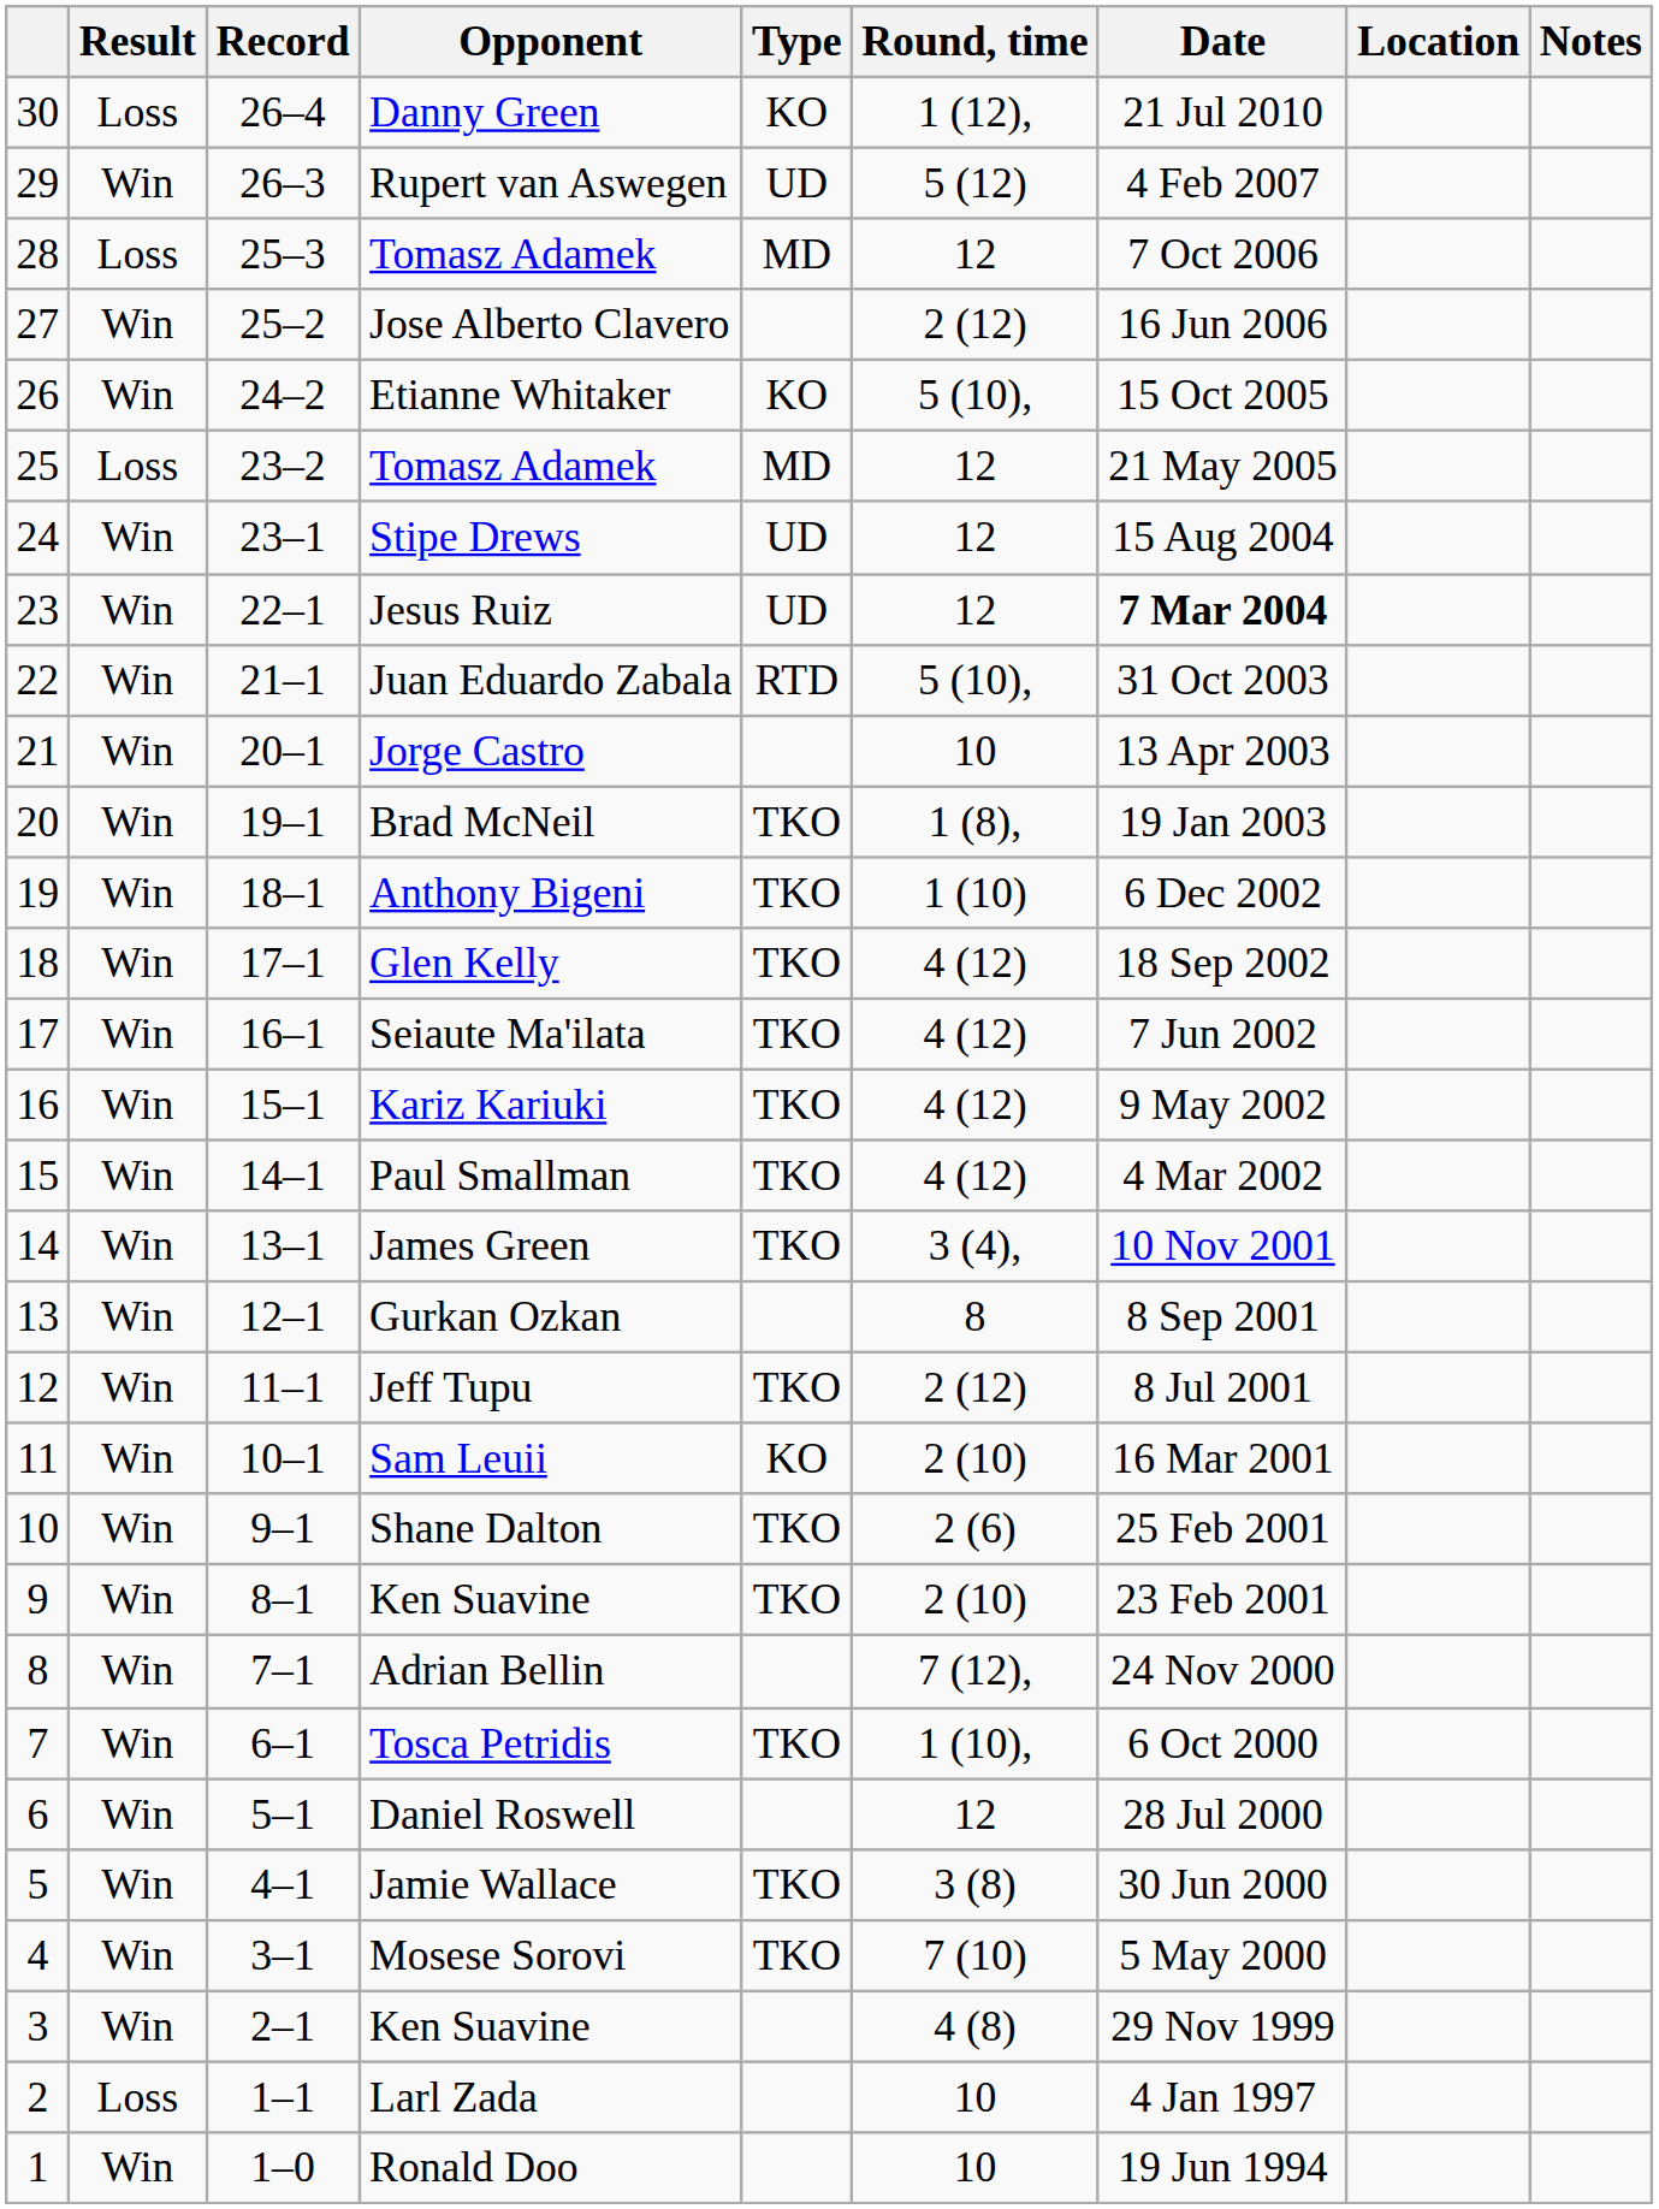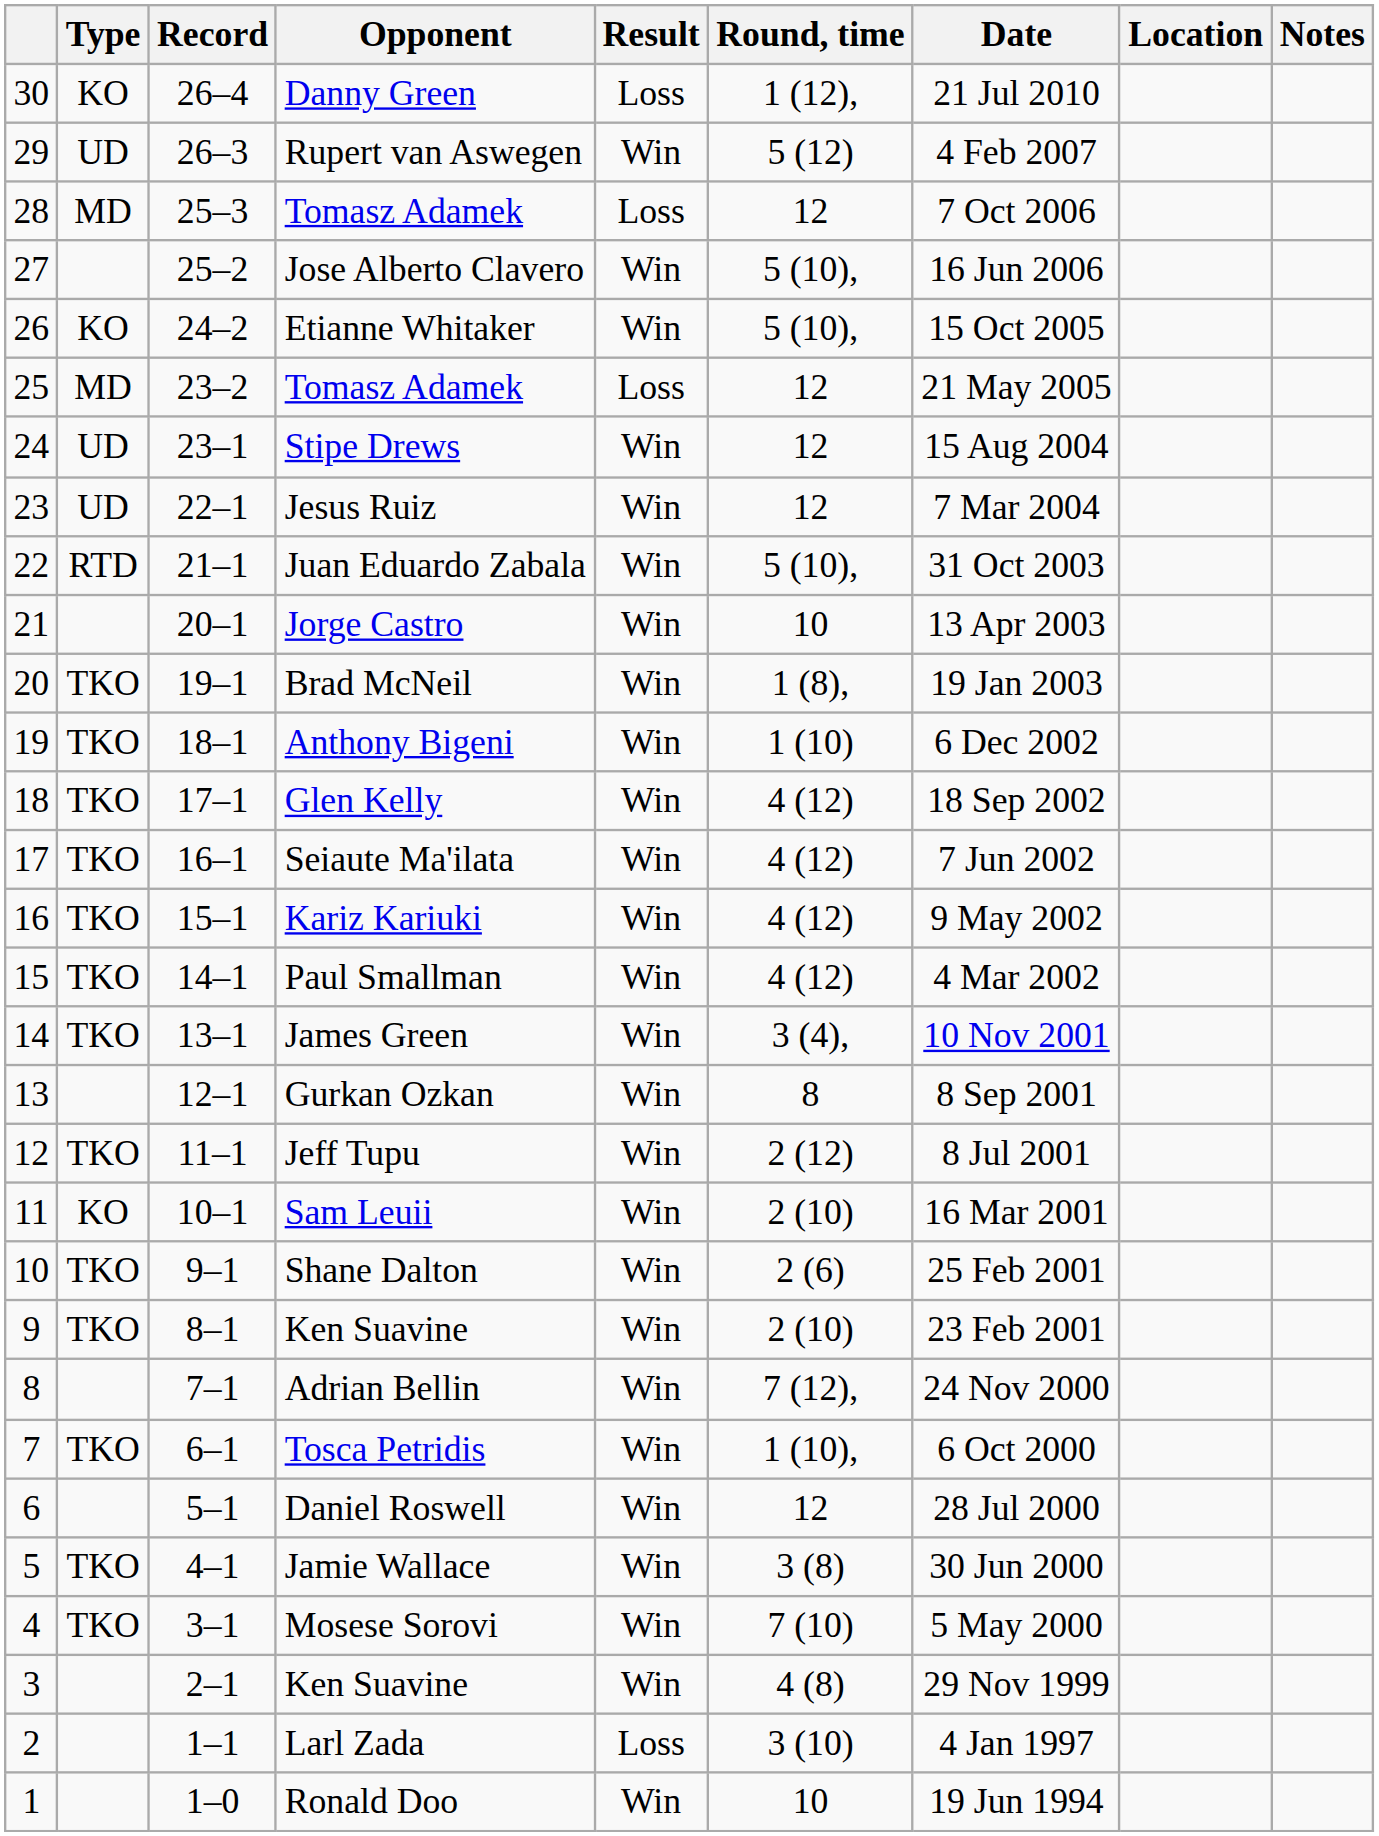 <table class="wikitable" style="text-align:center; font-size:95%">
 <tr>
 <th></th>
-<th>Result</th>
+<th>Type</th>
 <th>Record</th>
 <th>Opponent</th>
-<th>Type</th>
+<th>Result</th>
 <th>Round, time</th>
 <th>Date</th>
 <th>Location</th>
 <th>Notes</th>
 </tr>
 <tr>
 <td>30</td>
-<td>Loss</td>
+<td>KO</td>
 <td>26–4</td>
 <td style="text-align:left;"> <a href='#'>Danny Green</a></td>
-<td>KO</td>
+<td>Loss</td>
 <td>1 (12), </td>
 <td>21 Jul 2010</td>
 <td style="text-align:left;"> </td>
 <td style="text-align:left;"></td>
 </tr>
 <tr>
 <td>29</td>
-<td>Win</td>
+<td>UD</td>
 <td>26–3</td>
 <td style="text-align:left;"> Rupert van Aswegen</td>
-<td>UD</td>
+<td>Win</td>
 <td>5 (12)</td>
 <td>4 Feb 2007</td>
 <td style="text-align:left;"> </td>
 <td style="text-align:left;"></td>
 </tr>
 <tr>
 <td>28</td>
-<td>Loss</td>
+<td>MD</td>
 <td>25–3</td>
 <td style="text-align:left;"> <a href='#'>Tomasz Adamek</a></td>
-<td>MD</td>
+<td>Loss</td>
 <td>12</td>
 <td>7 Oct 2006</td>
 <td style="text-align:left;"> </td>
 <td style="text-align:left;"></td>
 </tr>
 <tr>
 <td>27</td>
-<td>Win</td>
+<td></td>
 <td>25–2</td>
 <td style="text-align:left;"> Jose Alberto Clavero</td>
-<td></td>
-<td>2 (12)</td>
+<td>Win</td>
+<td>5 (10), </td>
 <td>16 Jun 2006</td>
 <td style="text-align:left;"> </td>
 <td style="text-align:left;"></td>
 </tr>
 <tr>
 <td>26</td>
-<td>Win</td>
+<td>KO</td>
 <td>24–2</td>
 <td style="text-align:left;"> Etianne Whitaker</td>
-<td>KO</td>
+<td>Win</td>
 <td>5 (10), </td>
 <td>15 Oct 2005</td>
 <td style="text-align:left;"> </td>
 <td style="text-align:left;"></td>
 </tr>
 <tr>
 <td>25</td>
-<td>Loss</td>
+<td>MD</td>
 <td>23–2</td>
 <td style="text-align:left;"> <a href='#'>Tomasz Adamek</a></td>
-<td>MD</td>
+<td>Loss</td>
 <td>12</td>
 <td>21 May 2005</td>
 <td style="text-align:left;"> </td>
 <td style="text-align:left;"></td>
 </tr>
 <tr>
 <td>24</td>
-<td>Win</td>
+<td>UD</td>
 <td>23–1</td>
 <td style="text-align:left;"> <a href='#'>Stipe Drews</a></td>
-<td>UD</td>
+<td>Win</td>
 <td>12</td>
 <td>15 Aug 2004</td>
 <td style="text-align:left;"></td>
 <td style="text-align:left;"></td>
 </tr>
 <tr>
 <td>23</td>
-<td>Win</td>
+<td>UD</td>
 <td>22–1</td>
 <td style="text-align:left;"> Jesus Ruiz</td>
-<td>UD</td>
+<td>Win</td>
 <td>12</td>
-<td><strong>7 Mar 2004</strong></td>
+<td>7 Mar 2004</td>
 <td style="text-align:left;"></td>
 <td style="text-align:left;"></td>
 </tr>
 <tr>
 <td>22</td>
-<td>Win</td>
+<td>RTD</td>
 <td>21–1</td>
 <td style="text-align:left;"> Juan Eduardo Zabala</td>
-<td>RTD</td>
+<td>Win</td>
 <td>5 (10), </td>
 <td>31 Oct 2003</td>
 <td style="text-align:left;"></td>
 <td style="text-align:left;"></td>
 </tr>
 <tr>
 <td>21</td>
-<td>Win</td>
+<td></td>
 <td>20–1</td>
 <td align=left> <a href='#'>Jorge Castro</a></td>
-<td></td>
+<td>Win</td>
 <td>10</td>
 <td>13 Apr 2003</td>
 <td align=left></td>
 <td align=left></td>
 </tr>
 <tr>
 <td>20</td>
-<td>Win</td>
+<td>TKO</td>
 <td>19–1</td>
 <td align=left> Brad McNeil</td>
-<td>TKO</td>
+<td>Win</td>
 <td>1 (8), </td>
 <td>19 Jan 2003</td>
 <td align=left></td>
 <td align=left></td>
 </tr>
 <tr>
 <td>19</td>
-<td>Win</td>
+<td>TKO</td>
 <td>18–1</td>
 <td align=left> <a href='#'>Anthony Bigeni</a></td>
-<td>TKO</td>
+<td>Win</td>
 <td>1 (10)</td>
 <td>6 Dec 2002</td>
 <td align=left></td>
 <td align=left></td>
 </tr>
 <tr>
 <td>18</td>
-<td>Win</td>
+<td>TKO</td>
 <td>17–1</td>
 <td align=left> <a href='#'>Glen Kelly</a></td>
-<td>TKO</td>
+<td>Win</td>
 <td>4 (12)</td>
 <td>18 Sep 2002</td>
 <td align=left></td>
 <td align=left></td>
 </tr>
 <tr>
 <td>17</td>
-<td>Win</td>
+<td>TKO</td>
 <td>16–1</td>
 <td align=left> Seiaute Ma'ilata</td>
-<td>TKO</td>
+<td>Win</td>
 <td>4 (12)</td>
 <td>7 Jun 2002</td>
 <td align=left></td>
 <td align=left></td>
 </tr>
 <tr>
 <td>16</td>
-<td>Win</td>
+<td>TKO</td>
 <td>15–1</td>
 <td align=left> <a href='#'>Kariz Kariuki</a></td>
-<td>TKO</td>
+<td>Win</td>
 <td>4 (12)</td>
 <td>9 May 2002</td>
 <td align=left></td>
 <td align=left></td>
 </tr>
 <tr>
 <td>15</td>
-<td>Win</td>
+<td>TKO</td>
 <td>14–1</td>
 <td align=left> Paul Smallman</td>
-<td>TKO</td>
+<td>Win</td>
 <td>4 (12)</td>
 <td>4 Mar 2002</td>
 <td align=left></td>
 <td align=left></td>
 </tr>
 <tr>
 <td>14</td>
-<td>Win</td>
+<td>TKO</td>
 <td>13–1</td>
 <td style="text-align:left;"> James Green</td>
-<td>TKO</td>
+<td>Win</td>
 <td>3 (4), </td>
 <td><a href='#'>10 Nov 2001</a></td>
 <td style="text-align:left;"> </td>
 <td></td>
 </tr>
 <tr>
 <td>13</td>
-<td>Win</td>
+<td></td>
 <td>12–1</td>
 <td align=left> Gurkan Ozkan</td>
-<td></td>
+<td>Win</td>
 <td>8</td>
 <td>8 Sep 2001</td>
 <td align=left></td>
 <td align=left></td>
 </tr>
 <tr>
 <td>12</td>
-<td>Win</td>
+<td>TKO</td>
 <td>11–1</td>
 <td align=left> Jeff Tupu</td>
-<td>TKO</td>
+<td>Win</td>
 <td>2 (12)</td>
 <td>8 Jul 2001</td>
 <td align=left></td>
 <td align=left></td>
 </tr>
 <tr>
 <td>11</td>
-<td>Win</td>
+<td>KO</td>
 <td>10–1</td>
 <td align=left> <a href='#'>Sam Leuii</a></td>
-<td>KO</td>
+<td>Win</td>
 <td>2 (10)</td>
 <td>16 Mar 2001</td>
 <td align=left></td>
 <td align=left></td>
 </tr>
 <tr>
 <td>10</td>
-<td>Win</td>
+<td>TKO</td>
 <td>9–1</td>
 <td align=left> Shane Dalton</td>
-<td>TKO</td>
+<td>Win</td>
 <td>2 (6)</td>
 <td>25 Feb 2001</td>
 <td align=left></td>
 <td align=left></td>
 </tr>
 <tr>
 <td>9</td>
-<td>Win</td>
+<td>TKO</td>
 <td>8–1</td>
 <td align=left> Ken Suavine</td>
-<td>TKO</td>
+<td>Win</td>
 <td>2 (10)</td>
 <td>23 Feb 2001</td>
 <td align=left></td>
 <td align=left></td>
 </tr>
 <tr>
 <td>8</td>
-<td>Win</td>
+<td></td>
 <td>7–1</td>
 <td align=left> Adrian Bellin</td>
-<td></td>
+<td>Win</td>
 <td>7 (12), </td>
 <td>24 Nov 2000</td>
 <td align=left></td>
 <td align=left></td>
 </tr>
 <tr>
 <td>7</td>
-<td>Win</td>
+<td>TKO</td>
 <td>6–1</td>
 <td align=left> <a href='#'>Tosca Petridis</a></td>
-<td>TKO</td>
+<td>Win</td>
 <td>1 (10), </td>
 <td>6 Oct 2000</td>
 <td align=left></td>
 <td align=left></td>
 </tr>
 <tr>
 <td>6</td>
-<td>Win</td>
+<td></td>
 <td>5–1</td>
 <td align=left> Daniel Roswell</td>
-<td></td>
+<td>Win</td>
 <td>12</td>
 <td>28 Jul 2000</td>
 <td align=left></td>
 <td align=left></td>
 </tr>
 <tr>
 <td>5</td>
-<td>Win</td>
+<td>TKO</td>
 <td>4–1</td>
 <td align=left> Jamie Wallace</td>
-<td>TKO</td>
+<td>Win</td>
 <td>3 (8)</td>
 <td>30 Jun 2000</td>
 <td align=left></td>
 <td align=left></td>
 </tr>
 <tr>
 <td>4</td>
-<td>Win</td>
+<td>TKO</td>
 <td>3–1</td>
 <td align=left> Mosese Sorovi</td>
-<td>TKO</td>
+<td>Win</td>
 <td>7 (10)</td>
 <td>5 May 2000</td>
 <td align=left></td>
 <td align=left></td>
 </tr>
 <tr>
 <td>3</td>
-<td>Win</td>
+<td></td>
 <td>2–1</td>
 <td align=left> Ken Suavine</td>
-<td></td>
+<td>Win</td>
 <td>4 (8)</td>
 <td>29 Nov 1999</td>
 <td align=left></td>
 <td align=left></td>
 </tr>
 <tr>
 <td>2</td>
-<td>Loss</td>
+<td></td>
 <td>1–1</td>
 <td align=left> Larl Zada</td>
-<td></td>
-<td>10</td>
+<td>Loss</td>
+<td>3 (10)</td>
 <td>4 Jan 1997</td>
 <td align=left></td>
 <td align=left></td>
 </tr>
 <tr>
 <td>1</td>
-<td>Win</td>
+<td></td>
 <td>1–0</td>
 <td align=left> Ronald Doo</td>
-<td></td>
+<td>Win</td>
 <td>10</td>
 <td>19 Jun 1994</td>
 <td align=left></td>
 <td align=left></td>
 </tr>
 </table>
